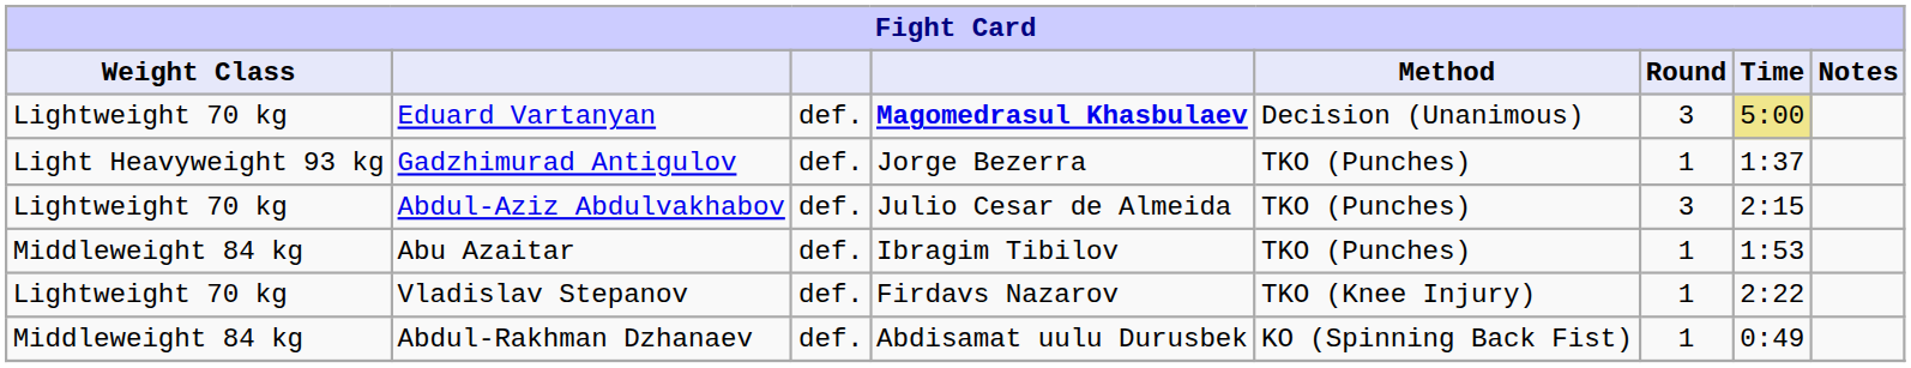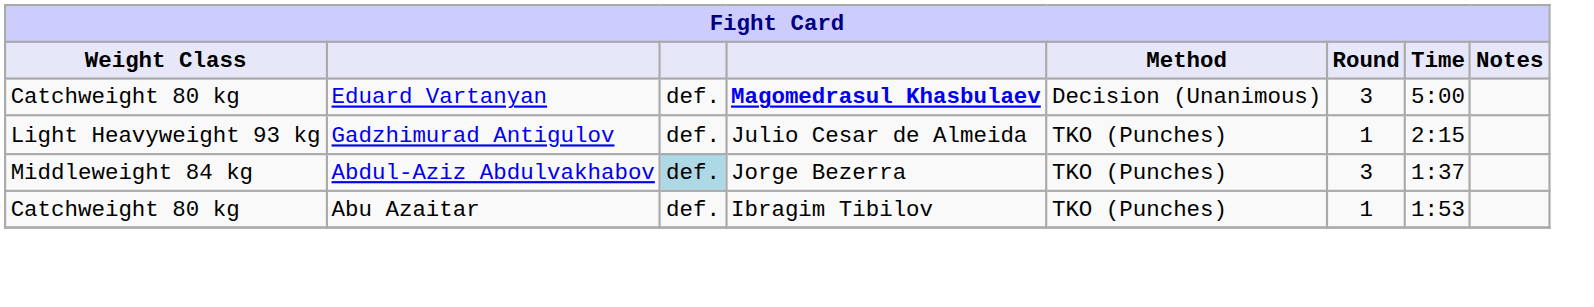 <table class="wikitable" style="font-size: 80%;">
 <tr>
 <th colspan="8" style="background-color: #ccf; color: #000080; text-align: center;"><strong>Fight Card</strong></th>
 </tr>
 <tr>
 <th colspan="1" style="background-color: #E6E8FA; color: #000000; text-align: center;">Weight Class</th>
 <th colspan="1" style="background-color: #E6E8FA; color: #000000; text-align: center;"></th>
 <th colspan="1" style="background-color: #E6E8FA; color: #000000; text-align: center;"></th>
 <th colspan="1" style="background-color: #E6E8FA; color: #000000; text-align: center;"></th>
 <th colspan="1" style="background-color: #E6E8FA; color: #000000; text-align: center;">Method</th>
 <th colspan="1" style="background-color: #E6E8FA; color: #000000; text-align: center;">Round</th>
 <th colspan="1" style="background-color: #E6E8FA; color: #000000; text-align: center;">Time</th>
 <th colspan="1" style="background-color: #E6E8FA; color: #000000; text-align: center;">Notes</th>
 </tr>
 <tr>
-<td>Lightweight 70 kg</td>
+<td>Catchweight 80 kg</td>
 <td> <a href='#'>Eduard Vartanyan</a></td>
 <td>def.</td>
 <td><strong> <a href='#'>Magomedrasul Khasbulaev</a></strong></td>
 <td>Decision (Unanimous)</td>
 <td align=center>3</td>
-<td align=center style="background: khaki;">5:00</td>
+<td align=center>5:00</td>
 <td></td>
 </tr>
 <tr>
 <td>Light Heavyweight 93 kg</td>
 <td> <a href='#'>Gadzhimurad Antigulov</a></td>
 <td>def.</td>
-<td> Jorge Bezerra</td>
+<td> Julio Cesar de Almeida</td>
 <td>TKO (Punches)</td>
 <td align=center>1</td>
-<td align=center>1:37</td>
-<td></td>
-</tr>
-<tr>
-<td>Lightweight 70 kg</td>
-<td> <a href='#'>Abdul-Aziz Abdulvakhabov</a></td>
-<td>def.</td>
-<td> Julio Cesar de Almeida</td>
-<td>TKO (Punches)</td>
-<td align=center>3</td>
 <td align=center>2:15</td>
 <td></td>
 </tr>
 <tr>
 <td>Middleweight 84 kg</td>
+<td> <a href='#'>Abdul-Aziz Abdulvakhabov</a></td>
+<td style="background: lightblue;">def.</td>
+<td> Jorge Bezerra</td>
+<td>TKO (Punches)</td>
+<td align=center>3</td>
+<td align=center>1:37</td>
+<td></td>
+</tr>
+<tr>
+<td>Catchweight 80 kg</td>
 <td> Abu Azaitar</td>
 <td>def.</td>
 <td> Ibragim Tibilov</td>
 <td>TKO (Punches)</td>
 <td align=center>1</td>
 <td align=center>1:53</td>
 <td></td>
 </tr>
 <tr>
-<td>Lightweight 70 kg</td>
-<td> Vladislav Stepanov</td>
-<td>def.</td>
-<td> Firdavs Nazarov</td>
-<td>TKO (Knee Injury)</td>
-<td align=center>1</td>
-<td align=center>2:22</td>
-<td></td>
-</tr>
-<tr>
-<td>Middleweight 84 kg</td>
-<td> Abdul-Rakhman Dzhanaev</td>
-<td>def.</td>
-<td> Abdisamat uulu Durusbek</td>
-<td>KO (Spinning Back Fist)</td>
-<td align=center>1</td>
-<td align=center>0:49</td>
-<td></td>
-</tr>
-<tr>
 </tr>
 </table>
